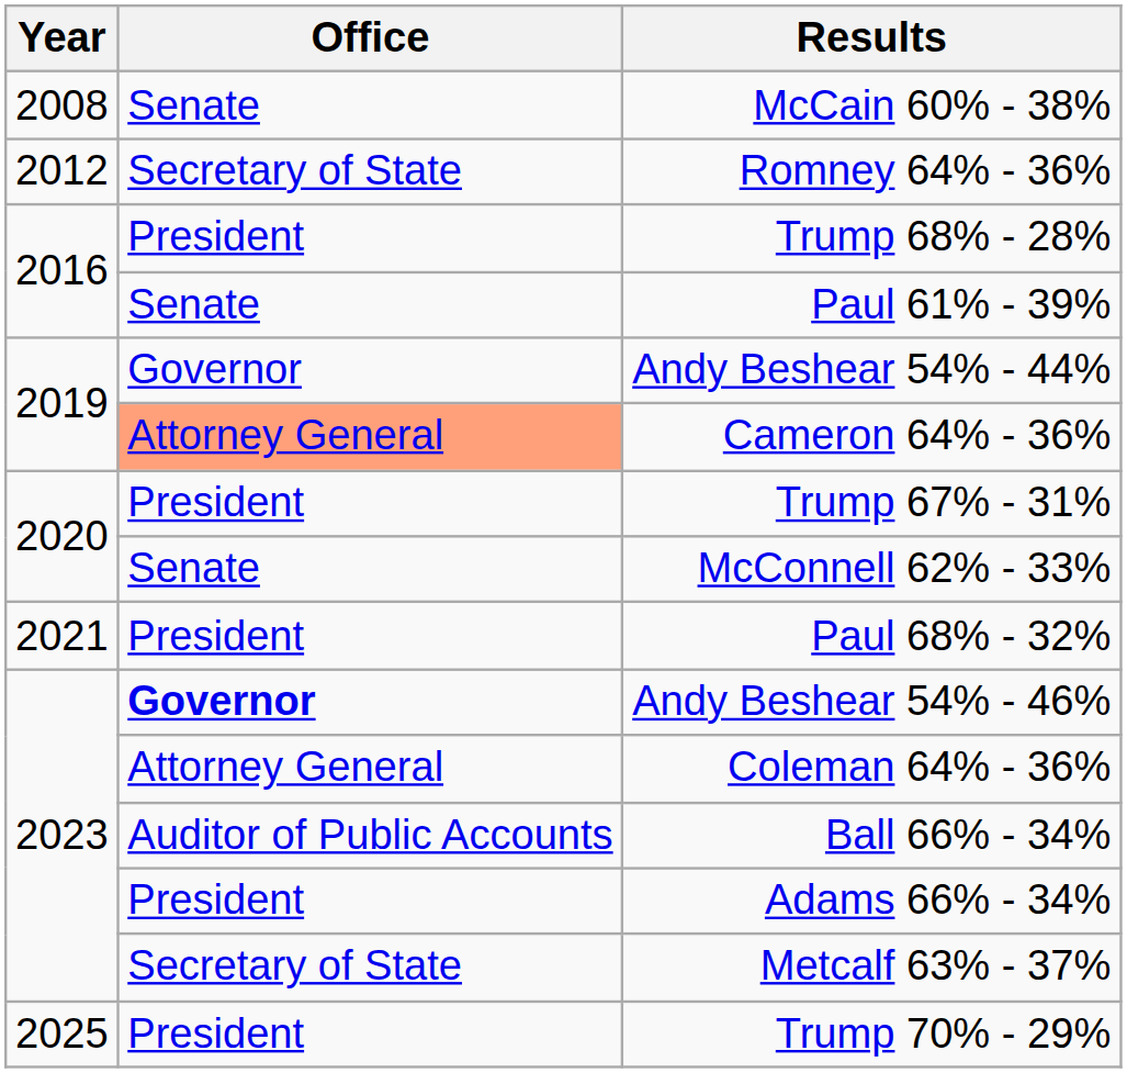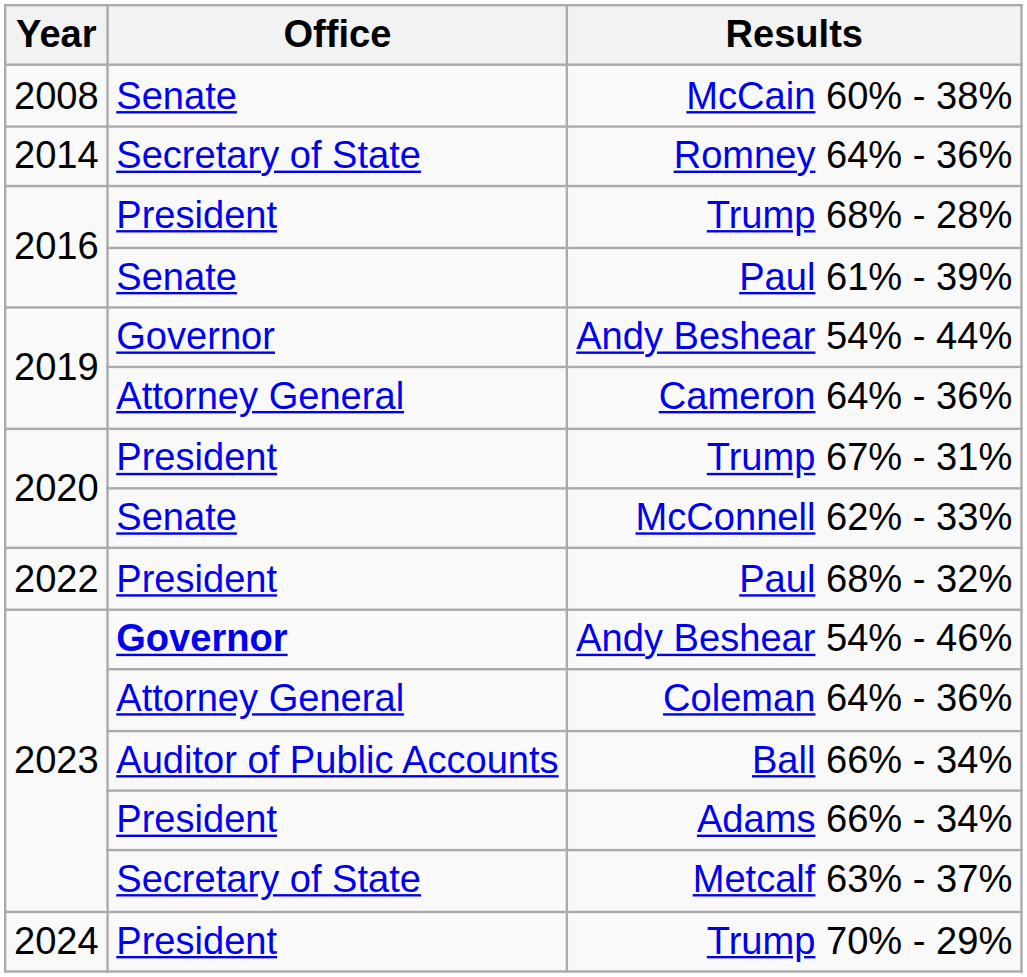 <table class=wikitable>
 <tr>
 <th>Year</th>
 <th>Office</th>
 <th>Results</th>
 </tr>
 <tr>
 <td>2008</td>
 <td><a href='#'>Senate</a></td>
 <td align="right" ><a href='#'>McCain</a> 60% - 38%</td>
 </tr>
 <tr>
-<td>2012</td>
+<td>2014</td>
 <td><a href='#'>Secretary of State</a></td>
 <td align="right" ><a href='#'>Romney</a> 64% - 36%</td>
 </tr>
 <tr>
 <td rowspan=2>2016</td>
 <td><a href='#'>President</a></td>
 <td align="right" ><a href='#'>Trump</a> 68% - 28%</td>
 </tr>
 <tr>
 <td><a href='#'>Senate</a></td>
 <td align="right" ><a href='#'>Paul</a> 61% - 39%</td>
 </tr>
 <tr>
 <td rowspan=2>2019</td>
 <td><a href='#'>Governor</a></td>
 <td align="right" ><a href='#'>Andy Beshear</a> 54% - 44%</td>
 </tr>
 <tr>
-<td style="background: lightsalmon;"><a href='#'>Attorney General</a></td>
+<td><a href='#'>Attorney General</a></td>
 <td align="right" ><a href='#'>Cameron</a> 64% - 36%</td>
 </tr>
 <tr>
 <td rowspan=2>2020</td>
 <td><a href='#'>President</a></td>
 <td align="right" ><a href='#'>Trump</a> 67% - 31%</td>
 </tr>
 <tr>
 <td><a href='#'>Senate</a></td>
 <td align="right" ><a href='#'>McConnell</a> 62% - 33%</td>
 </tr>
 <tr>
-<td>2021</td>
+<td>2022</td>
 <td><a href='#'>President</a></td>
 <td align="right" ><a href='#'>Paul</a> 68% - 32%</td>
 </tr>
 <tr>
 <td rowspan=5>2023</td>
 <td><strong><a href='#'>Governor</a></strong></td>
 <td align="right" ><a href='#'>Andy Beshear</a> 54% - 46%</td>
 </tr>
 <tr>
 <td><a href='#'>Attorney General</a></td>
 <td align="right" ><a href='#'>Coleman</a> 64% - 36%</td>
 </tr>
 <tr>
 <td><a href='#'>Auditor of Public Accounts</a></td>
 <td align="right" ><a href='#'>Ball</a> 66% - 34%</td>
 </tr>
 <tr>
 <td><a href='#'>President</a></td>
 <td align="right" ><a href='#'>Adams</a> 66% - 34%</td>
 </tr>
 <tr>
 <td><a href='#'>Secretary of State</a></td>
 <td align="right" ><a href='#'>Metcalf</a> 63% - 37%</td>
 </tr>
 <tr>
-<td>2025</td>
+<td>2024</td>
 <td><a href='#'>President</a></td>
 <td align="right" ><a href='#'>Trump</a> 70% - 29%</td>
 </tr>
 </table>
